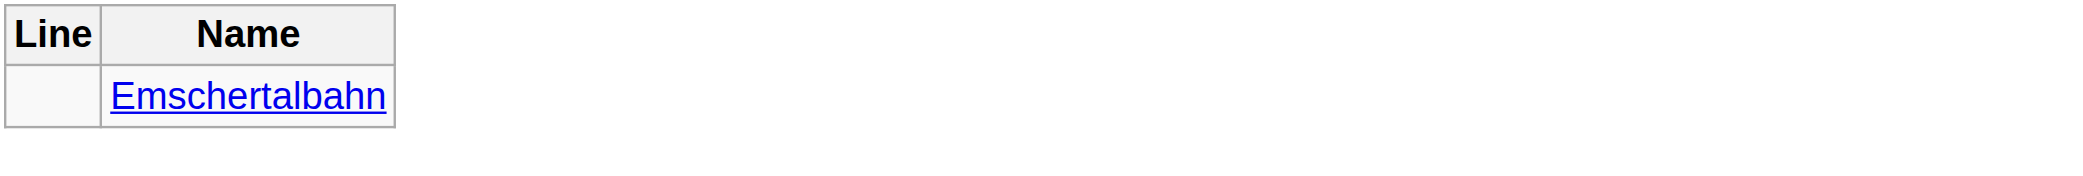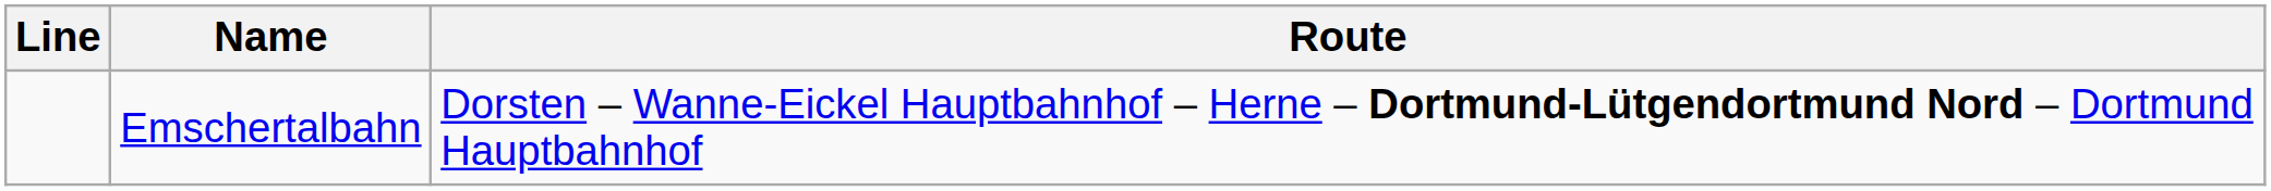 <table class="wikitable">
 <tr>
 <th>Line</th>
 <th>Name</th>
+<th>Route</th>
 </tr>
 <tr>
 <td></td>
 <td><a href='#'>Emschertalbahn</a></td>
+<td><a href='#'>Dorsten</a> – <a href='#'>Wanne-Eickel Hauptbahnhof</a> – <a href='#'>Herne</a> – <strong>Dortmund-Lütgendortmund Nord</strong> – <a href='#'>Dortmund Hauptbahnhof</a></td>
 </tr>
 </table>
